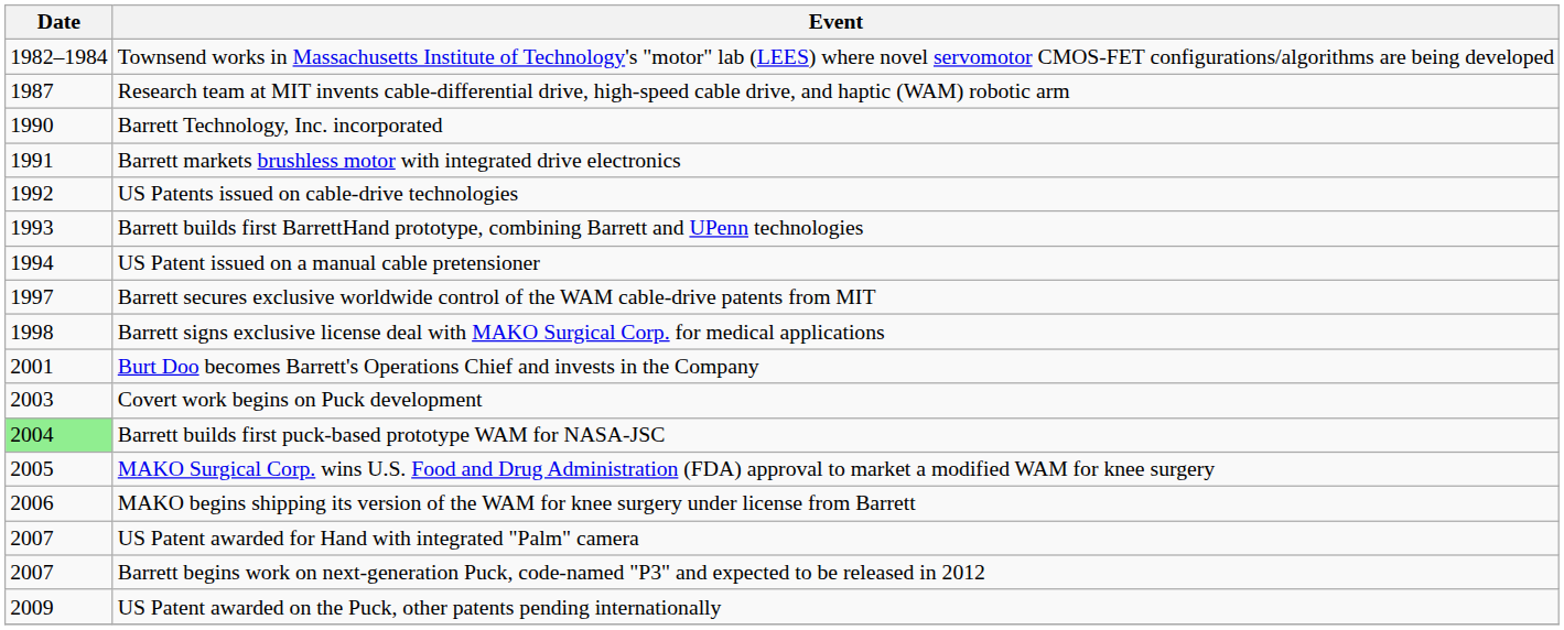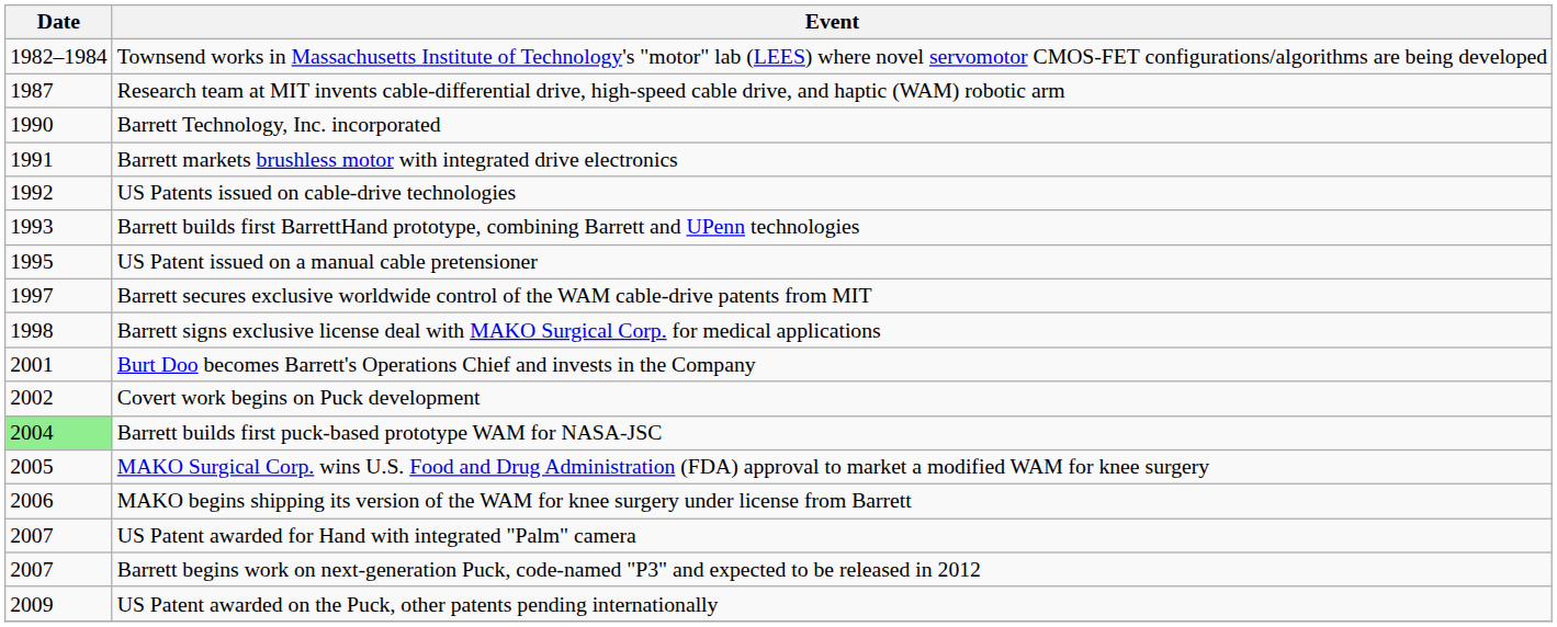 <table class="wikitable">
 <tr>
 <th>Date</th>
 <th>Event</th>
 </tr>
 <tr>
 <td>1982–1984</td>
 <td>Townsend works in <a href='#'>Massachusetts Institute of Technology</a>'s "motor" lab (<a href='#'>LEES</a>) where novel <a href='#'>servomotor</a> CMOS-FET configurations/algorithms are being developed</td>
 </tr>
 <tr>
 <td>1987</td>
 <td>Research team at MIT invents cable-differential drive, high-speed cable drive, and haptic (WAM) robotic arm</td>
 </tr>
 <tr>
 <td>1990</td>
 <td>Barrett Technology, Inc. incorporated</td>
 </tr>
 <tr>
 <td>1991</td>
 <td>Barrett markets <a href='#'>brushless motor</a> with integrated drive electronics</td>
 </tr>
 <tr>
 <td>1992</td>
 <td>US Patents issued on cable-drive technologies</td>
 </tr>
 <tr>
 <td>1993</td>
 <td>Barrett builds first BarrettHand prototype, combining Barrett and <a href='#'>UPenn</a> technologies</td>
 </tr>
 <tr>
-<td>1994</td>
+<td>1995</td>
 <td>US Patent issued on a manual cable pretensioner</td>
 </tr>
 <tr>
 <td>1997</td>
 <td>Barrett secures exclusive worldwide control of the WAM cable-drive patents from MIT</td>
 </tr>
 <tr>
 <td>1998</td>
 <td>Barrett signs exclusive license deal with <a href='#'>MAKO Surgical Corp.</a> for medical applications</td>
 </tr>
 <tr>
 <td>2001</td>
 <td><a href='#'>Burt Doo</a> becomes Barrett's Operations Chief and invests in the Company</td>
 </tr>
 <tr>
-<td>2003</td>
+<td>2002</td>
 <td>Covert work begins on Puck development</td>
 </tr>
 <tr>
 <td style="background: lightgreen;">2004</td>
 <td>Barrett builds first puck-based prototype WAM for NASA-JSC</td>
 </tr>
 <tr>
 <td>2005</td>
 <td><a href='#'>MAKO Surgical Corp.</a> wins U.S. <a href='#'>Food and Drug Administration</a> (FDA) approval to market a modified WAM for knee surgery</td>
 </tr>
 <tr>
 <td>2006</td>
 <td>MAKO begins shipping its version of the WAM for knee surgery under license from Barrett</td>
 </tr>
 <tr>
 <td>2007</td>
 <td>US Patent awarded for Hand with integrated "Palm" camera</td>
 </tr>
 <tr>
 <td>2007</td>
 <td>Barrett begins work on next-generation Puck, code-named "P3" and expected to be released in 2012</td>
 </tr>
 <tr>
 <td>2009</td>
 <td>US Patent awarded on the Puck, other patents pending internationally</td>
 </tr>
 <tr>
 </tr>
 </table>
